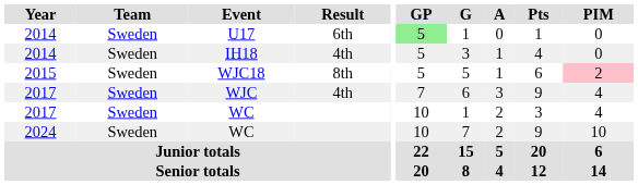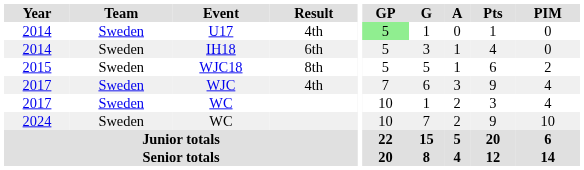 <table border="0" cellpadding="1" cellspacing="0" ID="Table3" style="text-align:center; width:40em">
 <tr ALIGN="center" bgcolor="#e0e0e0">
 <th>Year</th>
 <th>Team</th>
 <th>Event</th>
 <th>Result</th>
 <th rowspan="99" bgcolor="#fff"></th>
 <th>GP</th>
 <th>G</th>
 <th>A</th>
 <th>Pts</th>
 <th>PIM</th>
 </tr>
 <tr>
 <td><a href='#'>2014</a></td>
 <td><a href='#'>Sweden</a></td>
 <td><a href='#'>U17</a></td>
-<td>6th</td>
+<td>4th</td>
 <td style="background: lightgreen;">5</td>
 <td>1</td>
 <td>0</td>
 <td>1</td>
 <td>0</td>
 </tr>
 <tr bgcolor="#f0f0f0">
 <td><a href='#'>2014</a></td>
 <td>Sweden</td>
 <td><a href='#'>IH18</a></td>
-<td>4th</td>
+<td>6th</td>
 <td>5</td>
 <td>3</td>
 <td>1</td>
 <td>4</td>
 <td>0</td>
 </tr>
 <tr>
 <td><a href='#'>2015</a></td>
 <td>Sweden</td>
 <td><a href='#'>WJC18</a></td>
 <td>8th</td>
 <td>5</td>
 <td>5</td>
 <td>1</td>
 <td>6</td>
-<td style="background: pink;">2</td>
+<td>2</td>
 </tr>
 <tr bgcolor="#f0f0f0">
 <td><a href='#'>2017</a></td>
 <td><a href='#'>Sweden</a></td>
 <td><a href='#'>WJC</a></td>
 <td>4th</td>
 <td>7</td>
 <td>6</td>
 <td>3</td>
 <td>9</td>
 <td>4</td>
 </tr>
 <tr>
 <td><a href='#'>2017</a></td>
 <td><a href='#'>Sweden</a></td>
 <td><a href='#'>WC</a></td>
 <td></td>
 <td>10</td>
 <td>1</td>
 <td>2</td>
 <td>3</td>
 <td>4</td>
 </tr>
 <tr bgcolor="#f0f0f0">
 <td><a href='#'>2024</a></td>
 <td>Sweden</td>
 <td>WC</td>
 <td></td>
 <td>10</td>
 <td>7</td>
 <td>2</td>
 <td>9</td>
 <td>10</td>
 </tr>
 <tr bgcolor="#e0e0e0">
 <th colspan="4">Junior totals</th>
 <th>22</th>
 <th>15</th>
 <th>5</th>
 <th>20</th>
 <th>6</th>
 </tr>
 <tr bgcolor="#e0e0e0">
 <th colspan="4">Senior totals</th>
 <th>20</th>
 <th>8</th>
 <th>4</th>
 <th>12</th>
 <th>14</th>
 </tr>
 </table>
